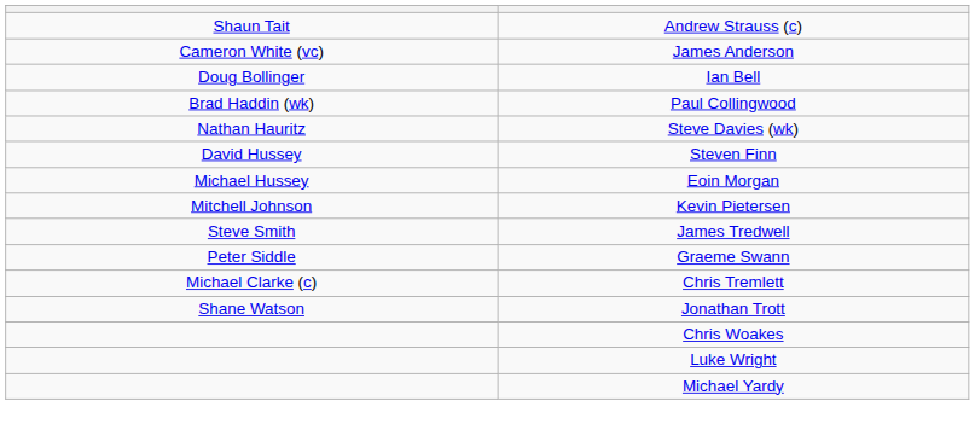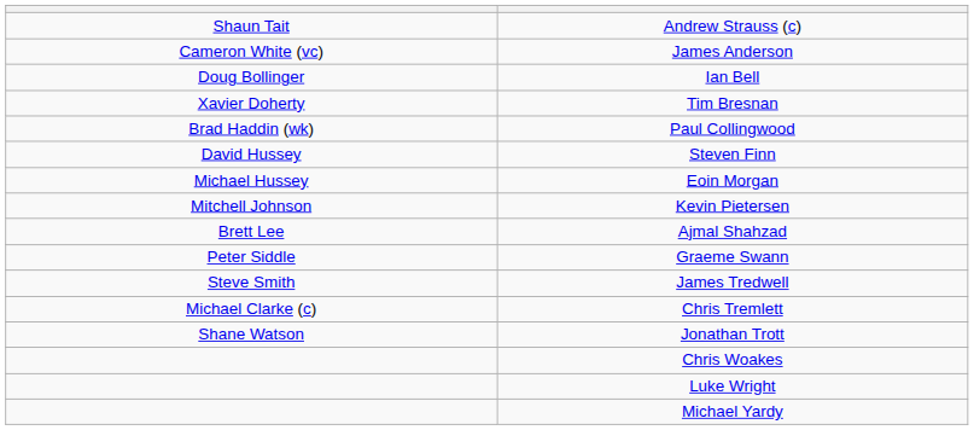 <table class="wikitable" style="text-align:center; width:60%; margin:auto">
 <tr>
 <th></th>
 <th></th>
 </tr>
 <tr>
 <td><a href='#'>Shaun Tait</a></td>
 <td><a href='#'>Andrew Strauss</a> (<a href='#'>c</a>)</td>
 </tr>
 <tr>
 <td><a href='#'>Cameron White</a> (<a href='#'>vc</a>)</td>
 <td><a href='#'>James Anderson</a></td>
 </tr>
 <tr>
 <td><a href='#'>Doug Bollinger</a></td>
 <td><a href='#'>Ian Bell</a></td>
 </tr>
 <tr>
+<td><a href='#'>Xavier Doherty</a></td>
+<td><a href='#'>Tim Bresnan</a></td>
+</tr>
+<tr>
 <td><a href='#'>Brad Haddin</a> (<a href='#'>wk</a>)</td>
 <td><a href='#'>Paul Collingwood</a></td>
-</tr>
-<tr>
-<td><a href='#'>Nathan Hauritz</a></td>
-<td><a href='#'>Steve Davies</a> (<a href='#'>wk</a>)</td>
 </tr>
 <tr>
 <td><a href='#'>David Hussey</a></td>
 <td><a href='#'>Steven Finn</a></td>
 </tr>
 <tr>
 <td><a href='#'>Michael Hussey</a></td>
 <td><a href='#'>Eoin Morgan</a></td>
 </tr>
 <tr>
 <td><a href='#'>Mitchell Johnson</a></td>
 <td><a href='#'>Kevin Pietersen</a></td>
 </tr>
 <tr>
-<td><a href='#'>Steve Smith</a></td>
-<td><a href='#'>James Tredwell</a></td>
+<td><a href='#'>Brett Lee</a></td>
+<td><a href='#'>Ajmal Shahzad</a></td>
 </tr>
 <tr>
 <td><a href='#'>Peter Siddle</a></td>
 <td><a href='#'>Graeme Swann</a></td>
+</tr>
+<tr>
+<td><a href='#'>Steve Smith</a></td>
+<td><a href='#'>James Tredwell</a></td>
 </tr>
 <tr>
 <td><a href='#'>Michael Clarke</a> (<a href='#'>c</a>)</td>
 <td><a href='#'>Chris Tremlett</a></td>
 </tr>
 <tr>
 <td><a href='#'>Shane Watson</a></td>
 <td><a href='#'>Jonathan Trott</a></td>
 </tr>
 <tr>
 <td></td>
 <td><a href='#'>Chris Woakes</a></td>
 </tr>
 <tr>
 <td></td>
 <td><a href='#'>Luke Wright</a></td>
 </tr>
 <tr>
 <td></td>
 <td><a href='#'>Michael Yardy</a></td>
 </tr>
 </table>
